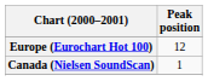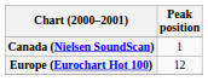 <table class="wikitable sortable plainrowheaders" style="text-align:center">
 <tr>
 <th scope="col">Chart (2000–2001)</th>
 <th scope="col">Peak<br>position</th>
 </tr>
 <tr>
 </tr>
 <tr>
 </tr>
 <tr>
+<th scope="row">Canada (<a href='#'>Nielsen SoundScan</a>)</th>
+<td>1</td>
+</tr>
+<tr>
 <th scope="row">Europe (<a href='#'>Eurochart Hot 100</a>)</th>
 <td>12</td>
-</tr>
-<tr>
-<th scope="row">Canada (<a href='#'>Nielsen SoundScan</a>)</th>
-<td>1</td>
 </tr>
 <tr>
 </tr>
 <tr>
 </tr>
 <tr>
 </tr>
 <tr>
 </tr>
 <tr>
 </tr>
 <tr>
 </tr>
 <tr>
 </tr>
 <tr>
 </tr>
 <tr>
 </tr>
 </table>
